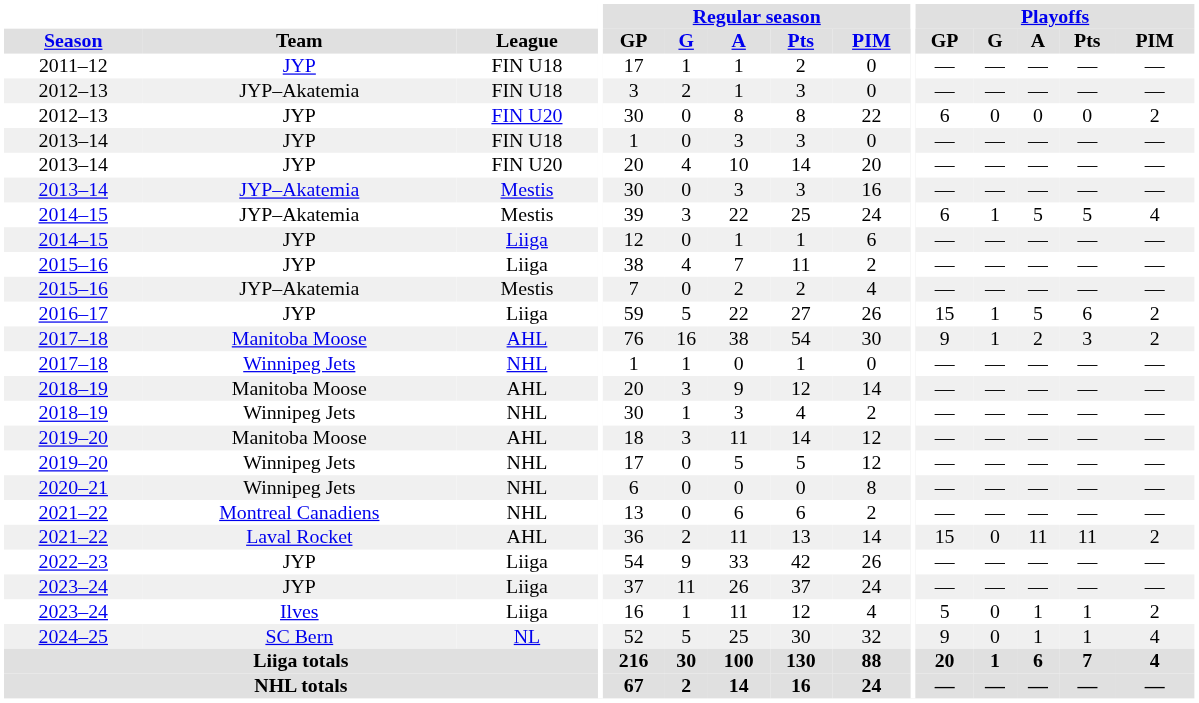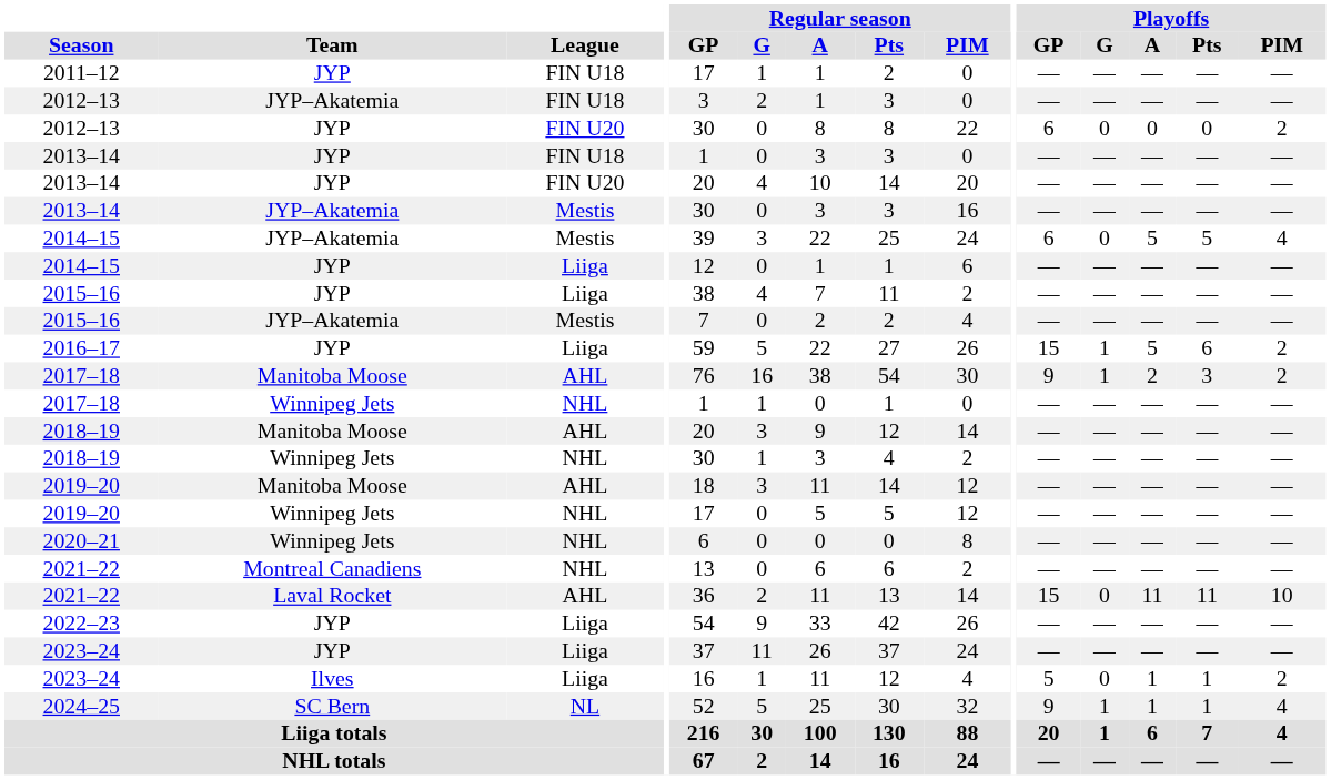 <table border="0" cellpadding="1" cellspacing="0" style="text-align:center; width:60em">
 <tr bgcolor="#e0e0e0">
 <th colspan="3" bgcolor="#ffffff"></th>
 <th rowspan="99" bgcolor="#ffffff"></th>
 <th colspan="5"><a href='#'>Regular season</a></th>
 <th rowspan="99" bgcolor="#ffffff"></th>
 <th colspan="5"><a href='#'>Playoffs</a></th>
 </tr>
 <tr bgcolor="#e0e0e0">
 <th><a href='#'>Season</a></th>
 <th>Team</th>
 <th>League</th>
 <th>GP</th>
 <th><a href='#'>G</a></th>
 <th><a href='#'>A</a></th>
 <th><a href='#'>Pts</a></th>
 <th><a href='#'>PIM</a></th>
 <th>GP</th>
 <th>G</th>
 <th>A</th>
 <th>Pts</th>
 <th>PIM</th>
 </tr>
 <tr>
 <td>2011–12</td>
 <td><a href='#'>JYP</a></td>
 <td>FIN U18</td>
 <td>17</td>
 <td>1</td>
 <td>1</td>
 <td>2</td>
 <td>0</td>
 <td>—</td>
 <td>—</td>
 <td>—</td>
 <td>—</td>
 <td>—</td>
 </tr>
 <tr bgcolor="#f0f0f0">
 <td>2012–13</td>
 <td>JYP–Akatemia</td>
 <td>FIN U18</td>
 <td>3</td>
 <td>2</td>
 <td>1</td>
 <td>3</td>
 <td>0</td>
 <td>—</td>
 <td>—</td>
 <td>—</td>
 <td>—</td>
 <td>—</td>
 </tr>
 <tr>
 <td>2012–13</td>
 <td>JYP</td>
 <td><a href='#'>FIN U20</a></td>
 <td>30</td>
 <td>0</td>
 <td>8</td>
 <td>8</td>
 <td>22</td>
 <td>6</td>
 <td>0</td>
 <td>0</td>
 <td>0</td>
 <td>2</td>
 </tr>
 <tr bgcolor="#f0f0f0">
 <td>2013–14</td>
 <td>JYP</td>
 <td>FIN U18</td>
 <td>1</td>
 <td>0</td>
 <td>3</td>
 <td>3</td>
 <td>0</td>
 <td>—</td>
 <td>—</td>
 <td>—</td>
 <td>—</td>
 <td>—</td>
 </tr>
 <tr>
 <td>2013–14</td>
 <td>JYP</td>
 <td>FIN U20</td>
 <td>20</td>
 <td>4</td>
 <td>10</td>
 <td>14</td>
 <td>20</td>
 <td>—</td>
 <td>—</td>
 <td>—</td>
 <td>—</td>
 <td>—</td>
 </tr>
 <tr bgcolor="#f0f0f0">
 <td><a href='#'>2013–14</a></td>
 <td><a href='#'>JYP–Akatemia</a></td>
 <td><a href='#'>Mestis</a></td>
 <td>30</td>
 <td>0</td>
 <td>3</td>
 <td>3</td>
 <td>16</td>
 <td>—</td>
 <td>—</td>
 <td>—</td>
 <td>—</td>
 <td>—</td>
 </tr>
 <tr>
 <td><a href='#'>2014–15</a></td>
 <td>JYP–Akatemia</td>
 <td>Mestis</td>
 <td>39</td>
 <td>3</td>
 <td>22</td>
 <td>25</td>
 <td>24</td>
 <td>6</td>
-<td>1</td>
+<td>0</td>
 <td>5</td>
 <td>5</td>
 <td>4</td>
 </tr>
 <tr bgcolor="#f0f0f0">
 <td><a href='#'>2014–15</a></td>
 <td>JYP</td>
 <td><a href='#'>Liiga</a></td>
 <td>12</td>
 <td>0</td>
 <td>1</td>
 <td>1</td>
 <td>6</td>
 <td>—</td>
 <td>—</td>
 <td>—</td>
 <td>—</td>
 <td>—</td>
 </tr>
 <tr>
 <td><a href='#'>2015–16</a></td>
 <td>JYP</td>
 <td>Liiga</td>
 <td>38</td>
 <td>4</td>
 <td>7</td>
 <td>11</td>
 <td>2</td>
 <td>—</td>
 <td>—</td>
 <td>—</td>
 <td>—</td>
 <td>—</td>
 </tr>
 <tr bgcolor="#f0f0f0">
 <td><a href='#'>2015–16</a></td>
 <td>JYP–Akatemia</td>
 <td>Mestis</td>
 <td>7</td>
 <td>0</td>
 <td>2</td>
 <td>2</td>
 <td>4</td>
 <td>—</td>
 <td>—</td>
 <td>—</td>
 <td>—</td>
 <td>—</td>
 </tr>
 <tr>
 <td><a href='#'>2016–17</a></td>
 <td>JYP</td>
 <td>Liiga</td>
 <td>59</td>
 <td>5</td>
 <td>22</td>
 <td>27</td>
 <td>26</td>
 <td>15</td>
 <td>1</td>
 <td>5</td>
 <td>6</td>
 <td>2</td>
 </tr>
 <tr bgcolor="#f0f0f0">
 <td><a href='#'>2017–18</a></td>
 <td><a href='#'>Manitoba Moose</a></td>
 <td><a href='#'>AHL</a></td>
 <td>76</td>
 <td>16</td>
 <td>38</td>
 <td>54</td>
 <td>30</td>
 <td>9</td>
 <td>1</td>
 <td>2</td>
 <td>3</td>
 <td>2</td>
 </tr>
 <tr>
 <td><a href='#'>2017–18</a></td>
 <td><a href='#'>Winnipeg Jets</a></td>
 <td><a href='#'>NHL</a></td>
 <td>1</td>
 <td>1</td>
 <td>0</td>
 <td>1</td>
 <td>0</td>
 <td>—</td>
 <td>—</td>
 <td>—</td>
 <td>—</td>
 <td>—</td>
 </tr>
 <tr bgcolor="#f0f0f0">
 <td><a href='#'>2018–19</a></td>
 <td>Manitoba Moose</td>
 <td>AHL</td>
 <td>20</td>
 <td>3</td>
 <td>9</td>
 <td>12</td>
 <td>14</td>
 <td>—</td>
 <td>—</td>
 <td>—</td>
 <td>—</td>
 <td>—</td>
 </tr>
 <tr>
 <td><a href='#'>2018–19</a></td>
 <td>Winnipeg Jets</td>
 <td>NHL</td>
 <td>30</td>
 <td>1</td>
 <td>3</td>
 <td>4</td>
 <td>2</td>
 <td>—</td>
 <td>—</td>
 <td>—</td>
 <td>—</td>
 <td>—</td>
 </tr>
 <tr bgcolor="#f0f0f0">
 <td><a href='#'>2019–20</a></td>
 <td>Manitoba Moose</td>
 <td>AHL</td>
 <td>18</td>
 <td>3</td>
 <td>11</td>
 <td>14</td>
 <td>12</td>
 <td>—</td>
 <td>—</td>
 <td>—</td>
 <td>—</td>
 <td>—</td>
 </tr>
 <tr>
 <td><a href='#'>2019–20</a></td>
 <td>Winnipeg Jets</td>
 <td>NHL</td>
 <td>17</td>
 <td>0</td>
 <td>5</td>
 <td>5</td>
 <td>12</td>
 <td>—</td>
 <td>—</td>
 <td>—</td>
 <td>—</td>
 <td>—</td>
 </tr>
 <tr bgcolor="#f0f0f0">
 <td><a href='#'>2020–21</a></td>
 <td>Winnipeg Jets</td>
 <td>NHL</td>
 <td>6</td>
 <td>0</td>
 <td>0</td>
 <td>0</td>
 <td>8</td>
 <td>—</td>
 <td>—</td>
 <td>—</td>
 <td>—</td>
 <td>—</td>
 </tr>
 <tr>
 <td><a href='#'>2021–22</a></td>
 <td><a href='#'>Montreal Canadiens</a></td>
 <td>NHL</td>
 <td>13</td>
 <td>0</td>
 <td>6</td>
 <td>6</td>
 <td>2</td>
 <td>—</td>
 <td>—</td>
 <td>—</td>
 <td>—</td>
 <td>—</td>
 </tr>
 <tr bgcolor="#f0f0f0">
 <td><a href='#'>2021–22</a></td>
 <td><a href='#'>Laval Rocket</a></td>
 <td>AHL</td>
 <td>36</td>
 <td>2</td>
 <td>11</td>
 <td>13</td>
 <td>14</td>
 <td>15</td>
 <td>0</td>
 <td>11</td>
 <td>11</td>
-<td>2</td>
+<td>10</td>
 </tr>
 <tr>
 <td><a href='#'>2022–23</a></td>
 <td>JYP</td>
 <td>Liiga</td>
 <td>54</td>
 <td>9</td>
 <td>33</td>
 <td>42</td>
 <td>26</td>
 <td>—</td>
 <td>—</td>
 <td>—</td>
 <td>—</td>
 <td>—</td>
 </tr>
 <tr bgcolor="#f0f0f0">
 <td><a href='#'>2023–24</a></td>
 <td>JYP</td>
 <td>Liiga</td>
 <td>37</td>
 <td>11</td>
 <td>26</td>
 <td>37</td>
 <td>24</td>
 <td>—</td>
 <td>—</td>
 <td>—</td>
 <td>—</td>
 <td>—</td>
 </tr>
 <tr>
 <td><a href='#'>2023–24</a></td>
 <td><a href='#'>Ilves</a></td>
 <td>Liiga</td>
 <td>16</td>
 <td>1</td>
 <td>11</td>
 <td>12</td>
 <td>4</td>
 <td>5</td>
 <td>0</td>
 <td>1</td>
 <td>1</td>
 <td>2</td>
 </tr>
 <tr bgcolor="#f0f0f0">
 <td><a href='#'>2024–25</a></td>
 <td><a href='#'>SC Bern</a></td>
 <td><a href='#'>NL</a></td>
 <td>52</td>
 <td>5</td>
 <td>25</td>
 <td>30</td>
 <td>32</td>
 <td>9</td>
-<td>0</td>
+<td>1</td>
 <td>1</td>
 <td>1</td>
 <td>4</td>
 </tr>
 <tr bgcolor="#e0e0e0">
 <th colspan="3">Liiga totals</th>
 <th>216</th>
 <th>30</th>
 <th>100</th>
 <th>130</th>
 <th>88</th>
 <th>20</th>
 <th>1</th>
 <th>6</th>
 <th>7</th>
 <th>4</th>
 </tr>
 <tr bgcolor="#e0e0e0">
 <th colspan="3">NHL totals</th>
 <th>67</th>
 <th>2</th>
 <th>14</th>
 <th>16</th>
 <th>24</th>
 <th>—</th>
 <th>—</th>
 <th>—</th>
 <th>—</th>
 <th>—</th>
 </tr>
 </table>
